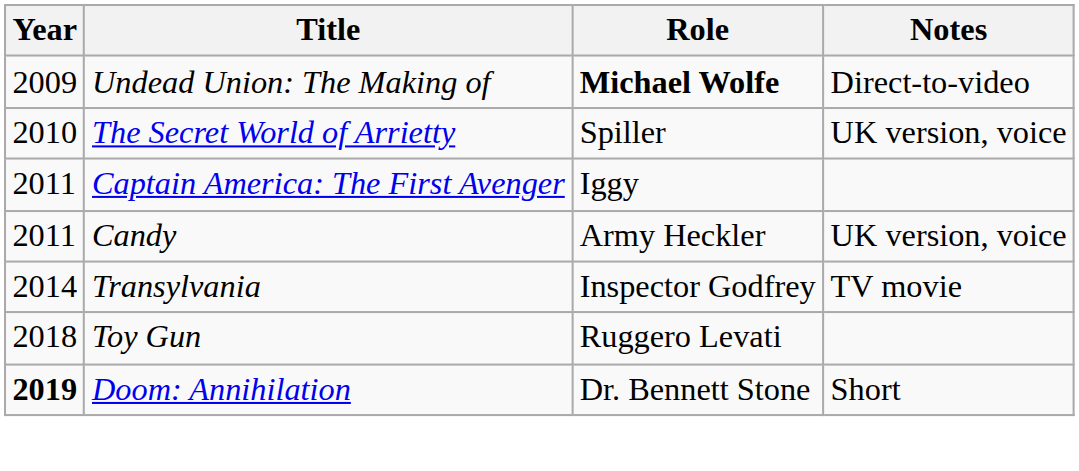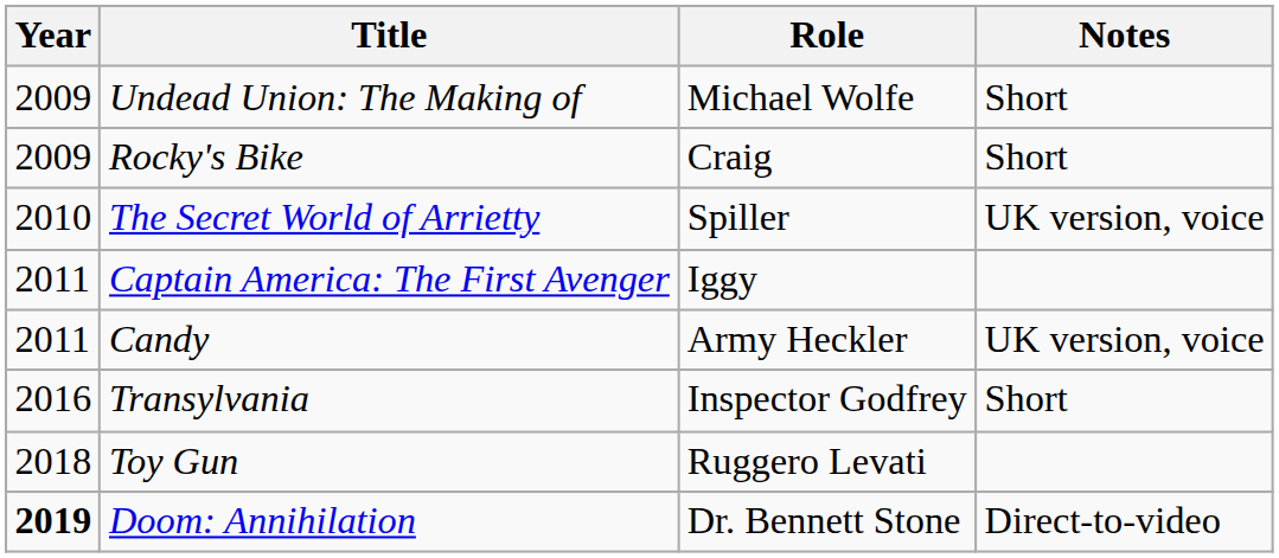 <table class="wikitable">
 <tr>
 <th>Year</th>
 <th>Title</th>
 <th>Role</th>
 <th>Notes</th>
 </tr>
 <tr>
 <td>2009</td>
 <td><em>Undead Union: The Making of</em></td>
-<td><strong>Michael Wolfe</strong></td>
-<td>Direct-to-video</td>
+<td>Michael Wolfe</td>
+<td>Short</td>
+</tr>
+<tr>
+<td>2009</td>
+<td><em>Rocky's Bike</em></td>
+<td>Craig</td>
+<td>Short</td>
 </tr>
 <tr>
 <td>2010</td>
 <td><em><a href='#'>The Secret World of Arrietty</a></em></td>
 <td>Spiller</td>
 <td>UK version, voice</td>
 </tr>
 <tr>
 <td>2011</td>
 <td><em><a href='#'>Captain America: The First Avenger</a></em></td>
 <td>Iggy</td>
 <td></td>
 </tr>
 <tr>
 <td>2011</td>
 <td><em>Candy</em></td>
 <td>Army Heckler</td>
 <td>UK version, voice</td>
 </tr>
 <tr>
-<td>2014</td>
+<td>2016</td>
 <td><em>Transylvania</em></td>
 <td>Inspector Godfrey</td>
-<td>TV movie</td>
+<td>Short</td>
 </tr>
 <tr>
 <td>2018</td>
 <td><em>Toy Gun</em></td>
 <td>Ruggero Levati</td>
 <td></td>
 </tr>
 <tr>
 <td><strong>2019</strong></td>
 <td><em><a href='#'>Doom: Annihilation</a></em></td>
 <td>Dr. Bennett Stone</td>
-<td>Short</td>
+<td>Direct-to-video</td>
 </tr>
 </table>
